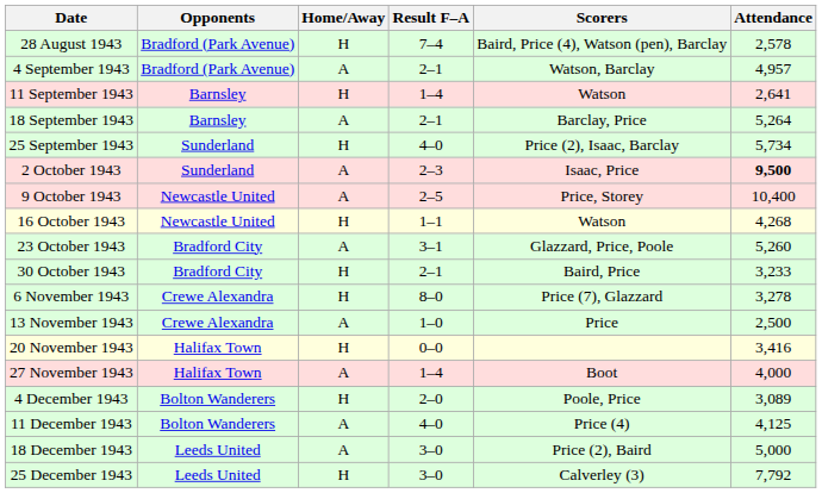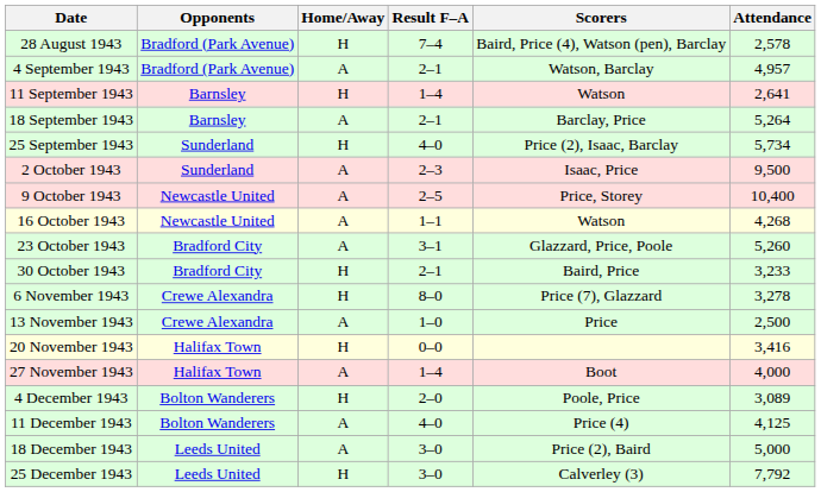 <table class="wikitable" style="text-align:center;">
 <tr>
 <th scope="col">Date</th>
 <th scope="col">Opponents</th>
 <th scope="col">Home/Away</th>
 <th scope="col">Result F–A</th>
 <th scope="col">Scorers</th>
 <th scope="col">Attendance</th>
 </tr>
 <tr style="background: #ddffdd">
 <td>28 August 1943</td>
 <td><a href='#'>Bradford (Park Avenue)</a></td>
 <td>H</td>
 <td>7–4</td>
 <td>Baird, Price (4), Watson (pen), Barclay</td>
 <td>2,578</td>
 </tr>
 <tr style="background: #ddffdd">
 <td>4 September 1943</td>
 <td><a href='#'>Bradford (Park Avenue)</a></td>
 <td>A</td>
 <td>2–1</td>
 <td>Watson, Barclay</td>
 <td>4,957</td>
 </tr>
 <tr style="background: #ffdddd">
 <td>11 September 1943</td>
 <td><a href='#'>Barnsley</a></td>
 <td>H</td>
 <td>1–4</td>
 <td>Watson</td>
 <td>2,641</td>
 </tr>
 <tr style="background: #ddffdd">
 <td>18 September 1943</td>
 <td><a href='#'>Barnsley</a></td>
 <td>A</td>
 <td>2–1</td>
 <td>Barclay, Price</td>
 <td>5,264</td>
 </tr>
 <tr style="background: #ddffdd">
 <td>25 September 1943</td>
 <td><a href='#'>Sunderland</a></td>
 <td>H</td>
 <td>4–0</td>
 <td>Price (2), Isaac, Barclay</td>
 <td>5,734</td>
 </tr>
 <tr style="background: #ffdddd">
 <td>2 October 1943</td>
 <td><a href='#'>Sunderland</a></td>
 <td>A</td>
 <td>2–3</td>
 <td>Isaac, Price</td>
-<td><strong>9,500</strong></td>
+<td>9,500</td>
 </tr>
 <tr style="background: #ffdddd">
 <td>9 October 1943</td>
 <td><a href='#'>Newcastle United</a></td>
 <td>A</td>
 <td>2–5</td>
 <td>Price, Storey</td>
 <td>10,400</td>
 </tr>
 <tr style="background: #ffffdd">
 <td>16 October 1943</td>
 <td><a href='#'>Newcastle United</a></td>
-<td>H</td>
+<td>A</td>
 <td>1–1</td>
 <td>Watson</td>
 <td>4,268</td>
 </tr>
 <tr style="background: #ddffdd">
 <td>23 October 1943</td>
 <td><a href='#'>Bradford City</a></td>
 <td>A</td>
 <td>3–1</td>
 <td>Glazzard, Price, Poole</td>
 <td>5,260</td>
 </tr>
 <tr style="background: #ddffdd">
 <td>30 October 1943</td>
 <td><a href='#'>Bradford City</a></td>
 <td>H</td>
 <td>2–1</td>
 <td>Baird, Price</td>
 <td>3,233</td>
 </tr>
 <tr style="background: #ddffdd">
 <td>6 November 1943</td>
 <td><a href='#'>Crewe Alexandra</a></td>
 <td>H</td>
 <td>8–0</td>
 <td>Price (7), Glazzard</td>
 <td>3,278</td>
 </tr>
 <tr style="background: #ddffdd">
 <td>13 November 1943</td>
 <td><a href='#'>Crewe Alexandra</a></td>
 <td>A</td>
 <td>1–0</td>
 <td>Price</td>
 <td>2,500</td>
 </tr>
 <tr style="background: #ffffdd">
 <td>20 November 1943</td>
 <td><a href='#'>Halifax Town</a></td>
 <td>H</td>
 <td>0–0</td>
 <td></td>
 <td>3,416</td>
 </tr>
 <tr style="background: #ffdddd">
 <td>27 November 1943</td>
 <td><a href='#'>Halifax Town</a></td>
 <td>A</td>
 <td>1–4</td>
 <td>Boot</td>
 <td>4,000</td>
 </tr>
 <tr style="background: #ddffdd">
 <td>4 December 1943</td>
 <td><a href='#'>Bolton Wanderers</a></td>
 <td>H</td>
 <td>2–0</td>
 <td>Poole, Price</td>
 <td>3,089</td>
 </tr>
 <tr style="background: #ddffdd">
 <td>11 December 1943</td>
 <td><a href='#'>Bolton Wanderers</a></td>
 <td>A</td>
 <td>4–0</td>
 <td>Price (4)</td>
 <td>4,125</td>
 </tr>
 <tr style="background: #ddffdd">
 <td>18 December 1943</td>
 <td><a href='#'>Leeds United</a></td>
 <td>A</td>
 <td>3–0</td>
 <td>Price (2), Baird</td>
 <td>5,000</td>
 </tr>
 <tr style="background: #ddffdd">
 <td>25 December 1943</td>
 <td><a href='#'>Leeds United</a></td>
 <td>H</td>
 <td>3–0</td>
 <td>Calverley (3)</td>
 <td>7,792</td>
 </tr>
 </table>
